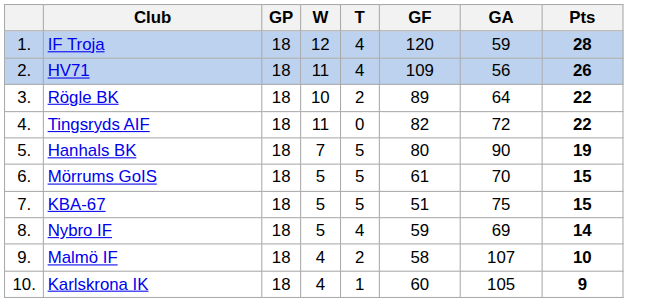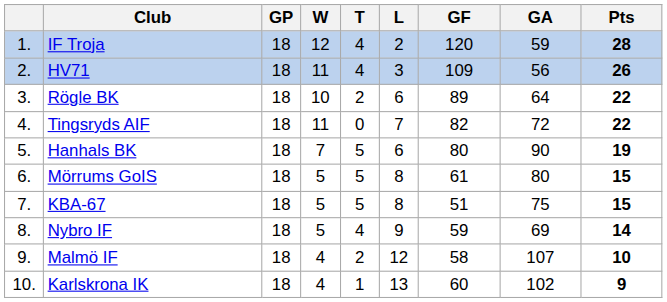 <table class="wikitable">
 <tr>
 <th width="30"></th>
 <th width="200">Club</th>
 <th width="30">GP</th>
 <th width="30">W</th>
 <th width="30">T</th>
+<th width="30">L</th>
 <th width="70">GF</th>
 <th width="70">GA</th>
 <th width="70">Pts</th>
 </tr>
 <tr bgcolor="#BCD2EE" align="center">
 <td>1.</td>
 <td align="left"><a href='#'>IF Troja</a></td>
 <td>18</td>
 <td>12</td>
 <td>4</td>
+<td>2</td>
 <td>120</td>
 <td>59</td>
 <td><strong>28</strong></td>
 </tr>
 <tr bgcolor="#BCD2EE" align="center">
 <td>2.</td>
 <td align="left"><a href='#'>HV71</a></td>
 <td>18</td>
 <td>11</td>
 <td>4</td>
+<td>3</td>
 <td>109</td>
 <td>56</td>
 <td><strong>26</strong></td>
 </tr>
 <tr bgcolor="#FFFFFF" align="center">
 <td>3.</td>
 <td align="left"><a href='#'>Rögle BK</a></td>
 <td>18</td>
 <td>10</td>
 <td>2</td>
+<td>6</td>
 <td>89</td>
 <td>64</td>
 <td><strong>22</strong></td>
 </tr>
 <tr bgcolor="#FFFFFF" align="center">
 <td>4.</td>
 <td align="left"><a href='#'>Tingsryds AIF</a></td>
 <td>18</td>
 <td>11</td>
 <td>0</td>
+<td>7</td>
 <td>82</td>
 <td>72</td>
 <td><strong>22</strong></td>
 </tr>
 <tr bgcolor="#FFFFFF" align="center">
 <td>5.</td>
 <td align="left"><a href='#'>Hanhals BK</a></td>
 <td>18</td>
 <td>7</td>
 <td>5</td>
+<td>6</td>
 <td>80</td>
 <td>90</td>
 <td><strong>19</strong></td>
 </tr>
 <tr bgcolor="#FFFFFF" align="center">
 <td>6.</td>
 <td align="left"><a href='#'>Mörrums GoIS</a></td>
 <td>18</td>
 <td>5</td>
 <td>5</td>
+<td>8</td>
 <td>61</td>
-<td>70</td>
+<td>80</td>
 <td><strong>15</strong></td>
 </tr>
 <tr bgcolor="#FFFFFF" align="center">
 <td>7.</td>
 <td align="left"><a href='#'>KBA-67</a></td>
 <td>18</td>
 <td>5</td>
 <td>5</td>
+<td>8</td>
 <td>51</td>
 <td>75</td>
 <td><strong>15</strong></td>
 </tr>
 <tr bgcolor="#FFFFFF" align="center">
 <td>8.</td>
 <td align="left"><a href='#'>Nybro IF</a></td>
 <td>18</td>
 <td>5</td>
 <td>4</td>
+<td>9</td>
 <td>59</td>
 <td>69</td>
 <td><strong>14</strong></td>
 </tr>
 <tr bgcolor="#FFFFFF" align="center">
 <td>9.</td>
 <td align="left"><a href='#'>Malmö IF</a></td>
 <td>18</td>
 <td>4</td>
 <td>2</td>
+<td>12</td>
 <td>58</td>
 <td>107</td>
 <td><strong>10</strong></td>
 </tr>
 <tr bgcolor="#FFFFFF" align="center">
 <td>10.</td>
 <td align="left"><a href='#'>Karlskrona IK</a></td>
 <td>18</td>
 <td>4</td>
 <td>1</td>
+<td>13</td>
 <td>60</td>
-<td>105</td>
+<td>102</td>
 <td><strong>9</strong></td>
 </tr>
 </table>
